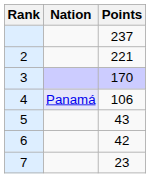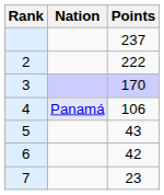 <table class="wikitable sortable" style="text-align:center">
 <tr>
 <th>Rank</th>
 <th>Nation</th>
 <th>Points</th>
 </tr>
 <tr>
 <td bgcolor = DDEEFF></td>
 <td align=left></td>
 <td>237</td>
 </tr>
 <tr>
 <td bgcolor = DDEEFF>2</td>
 <td align=left></td>
-<td>221</td>
+<td>222</td>
 </tr>
 <tr style="background-color:#ccccff">
 <td bgcolor = DDEEFF>3</td>
 <td align=left></td>
 <td>170</td>
 </tr>
 <tr>
 <td bgcolor = DDEEFF>4</td>
 <td align=left style="background: lavender;"> <a href='#'>Panamá</a></td>
 <td>106</td>
 </tr>
 <tr>
 <td bgcolor = DDEEFF>5</td>
 <td align=left></td>
 <td>43</td>
 </tr>
 <tr>
 <td bgcolor = DDEEFF>6</td>
 <td align=left></td>
 <td>42</td>
 </tr>
 <tr>
 <td bgcolor = DDEEFF>7</td>
 <td align=left></td>
 <td>23</td>
 </tr>
 </table>
